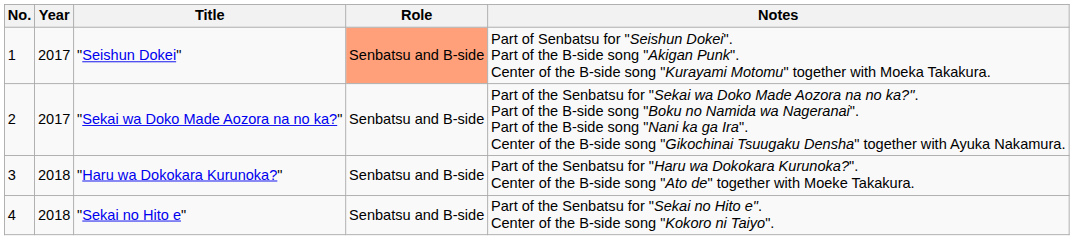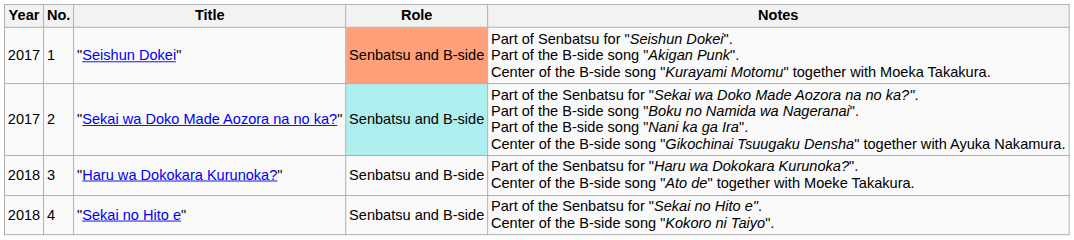 <table class="wikitable">
 <tr>
+<th>Year</th>
 <th>No.</th>
-<th>Year</th>
 <th>Title</th>
 <th>Role</th>
 <th>Notes</th>
 </tr>
 <tr>
+<td>2017</td>
 <td>1</td>
-<td>2017</td>
 <td>"<a href='#'>Seishun Dokei</a>"</td>
 <td style="background: lightsalmon;">Senbatsu and B-side</td>
 <td>Part of Senbatsu for "<em>Seishun Dokei</em>".<br>Part of the B-side song "<em>Akigan Punk</em>".<br>Center of the B-side song "<em>Kurayami Motomu</em>" together with Moeka Takakura.</td>
 </tr>
 <tr>
+<td>2017</td>
 <td>2</td>
-<td>2017</td>
 <td>"<a href='#'>Sekai wa Doko Made Aozora na no ka?</a>"</td>
-<td>Senbatsu and B-side</td>
+<td style="background: paleturquoise;">Senbatsu and B-side</td>
 <td>Part of the Senbatsu for "<em>Sekai wa Doko Made Aozora na no ka?"</em>.<br>Part of the B-side song "<em>Boku no Namida wa Nageranai</em>".<br>Part of the B-side song "<em>Nani ka ga Ira</em>".<br>Center of the B-side song "<em>Gikochinai Tsuugaku Densha</em>" together with Ayuka Nakamura.</td>
 </tr>
 <tr>
+<td>2018</td>
 <td>3</td>
-<td>2018</td>
 <td>"<a href='#'>Haru wa Dokokara Kurunoka?</a>"</td>
 <td>Senbatsu and B-side</td>
 <td>Part of the Senbatsu for "<em>Haru wa Dokokara Kurunoka?</em>".<br>Center of the B-side song "<em>Ato de</em>" together with Moeke Takakura.</td>
 </tr>
 <tr>
+<td>2018</td>
 <td>4</td>
-<td>2018</td>
 <td>"<a href='#'>Sekai no Hito e</a>"</td>
 <td>Senbatsu and B-side</td>
 <td>Part of the Senbatsu for "<em>Sekai no Hito e"</em>.<br>Center of the B-side song "<em>Kokoro ni Taiyo</em>".</td>
 </tr>
 </table>
